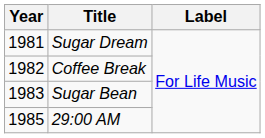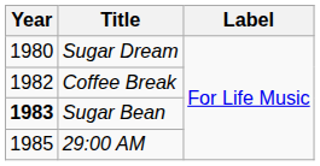 <table class="wikitable">
 <tr>
 <th>Year</th>
 <th>Title</th>
 <th>Label</th>
 </tr>
 <tr>
-<td align="center">1981</td>
+<td align="center">1980</td>
 <td><em>Sugar Dream</em></td>
 <td rowspan="4" align="center"><a href='#'>For Life Music</a></td>
 </tr>
 <tr>
 <td align="center">1982</td>
 <td><em>Coffee Break</em></td>
 </tr>
 <tr>
-<td align="center">1983</td>
+<td align="center"><strong>1983</strong></td>
 <td><em>Sugar Bean</em></td>
 </tr>
 <tr>
 <td align="center">1985</td>
 <td><em>29:00 AM</em></td>
 </tr>
 </table>
